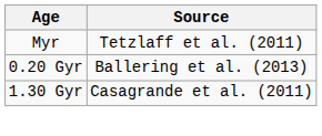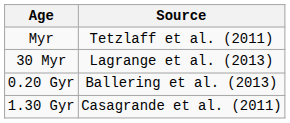 <table class="wikitable" style="text-align: center;">
 <tr>
 <th>Age</th>
 <th>Source</th>
 </tr>
 <tr>
 <td> Myr</td>
 <td>Tetzlaff et al. (2011)</td>
 </tr>
 <tr>
+<td>30 Myr</td>
+<td>Lagrange et al. (2013)</td>
+</tr>
+<tr>
 <td>0.20 Gyr</td>
 <td>Ballering et al. (2013)</td>
 </tr>
 <tr>
 <td>1.30 Gyr</td>
 <td>Casagrande et al. (2011)</td>
 </tr>
 </table>
